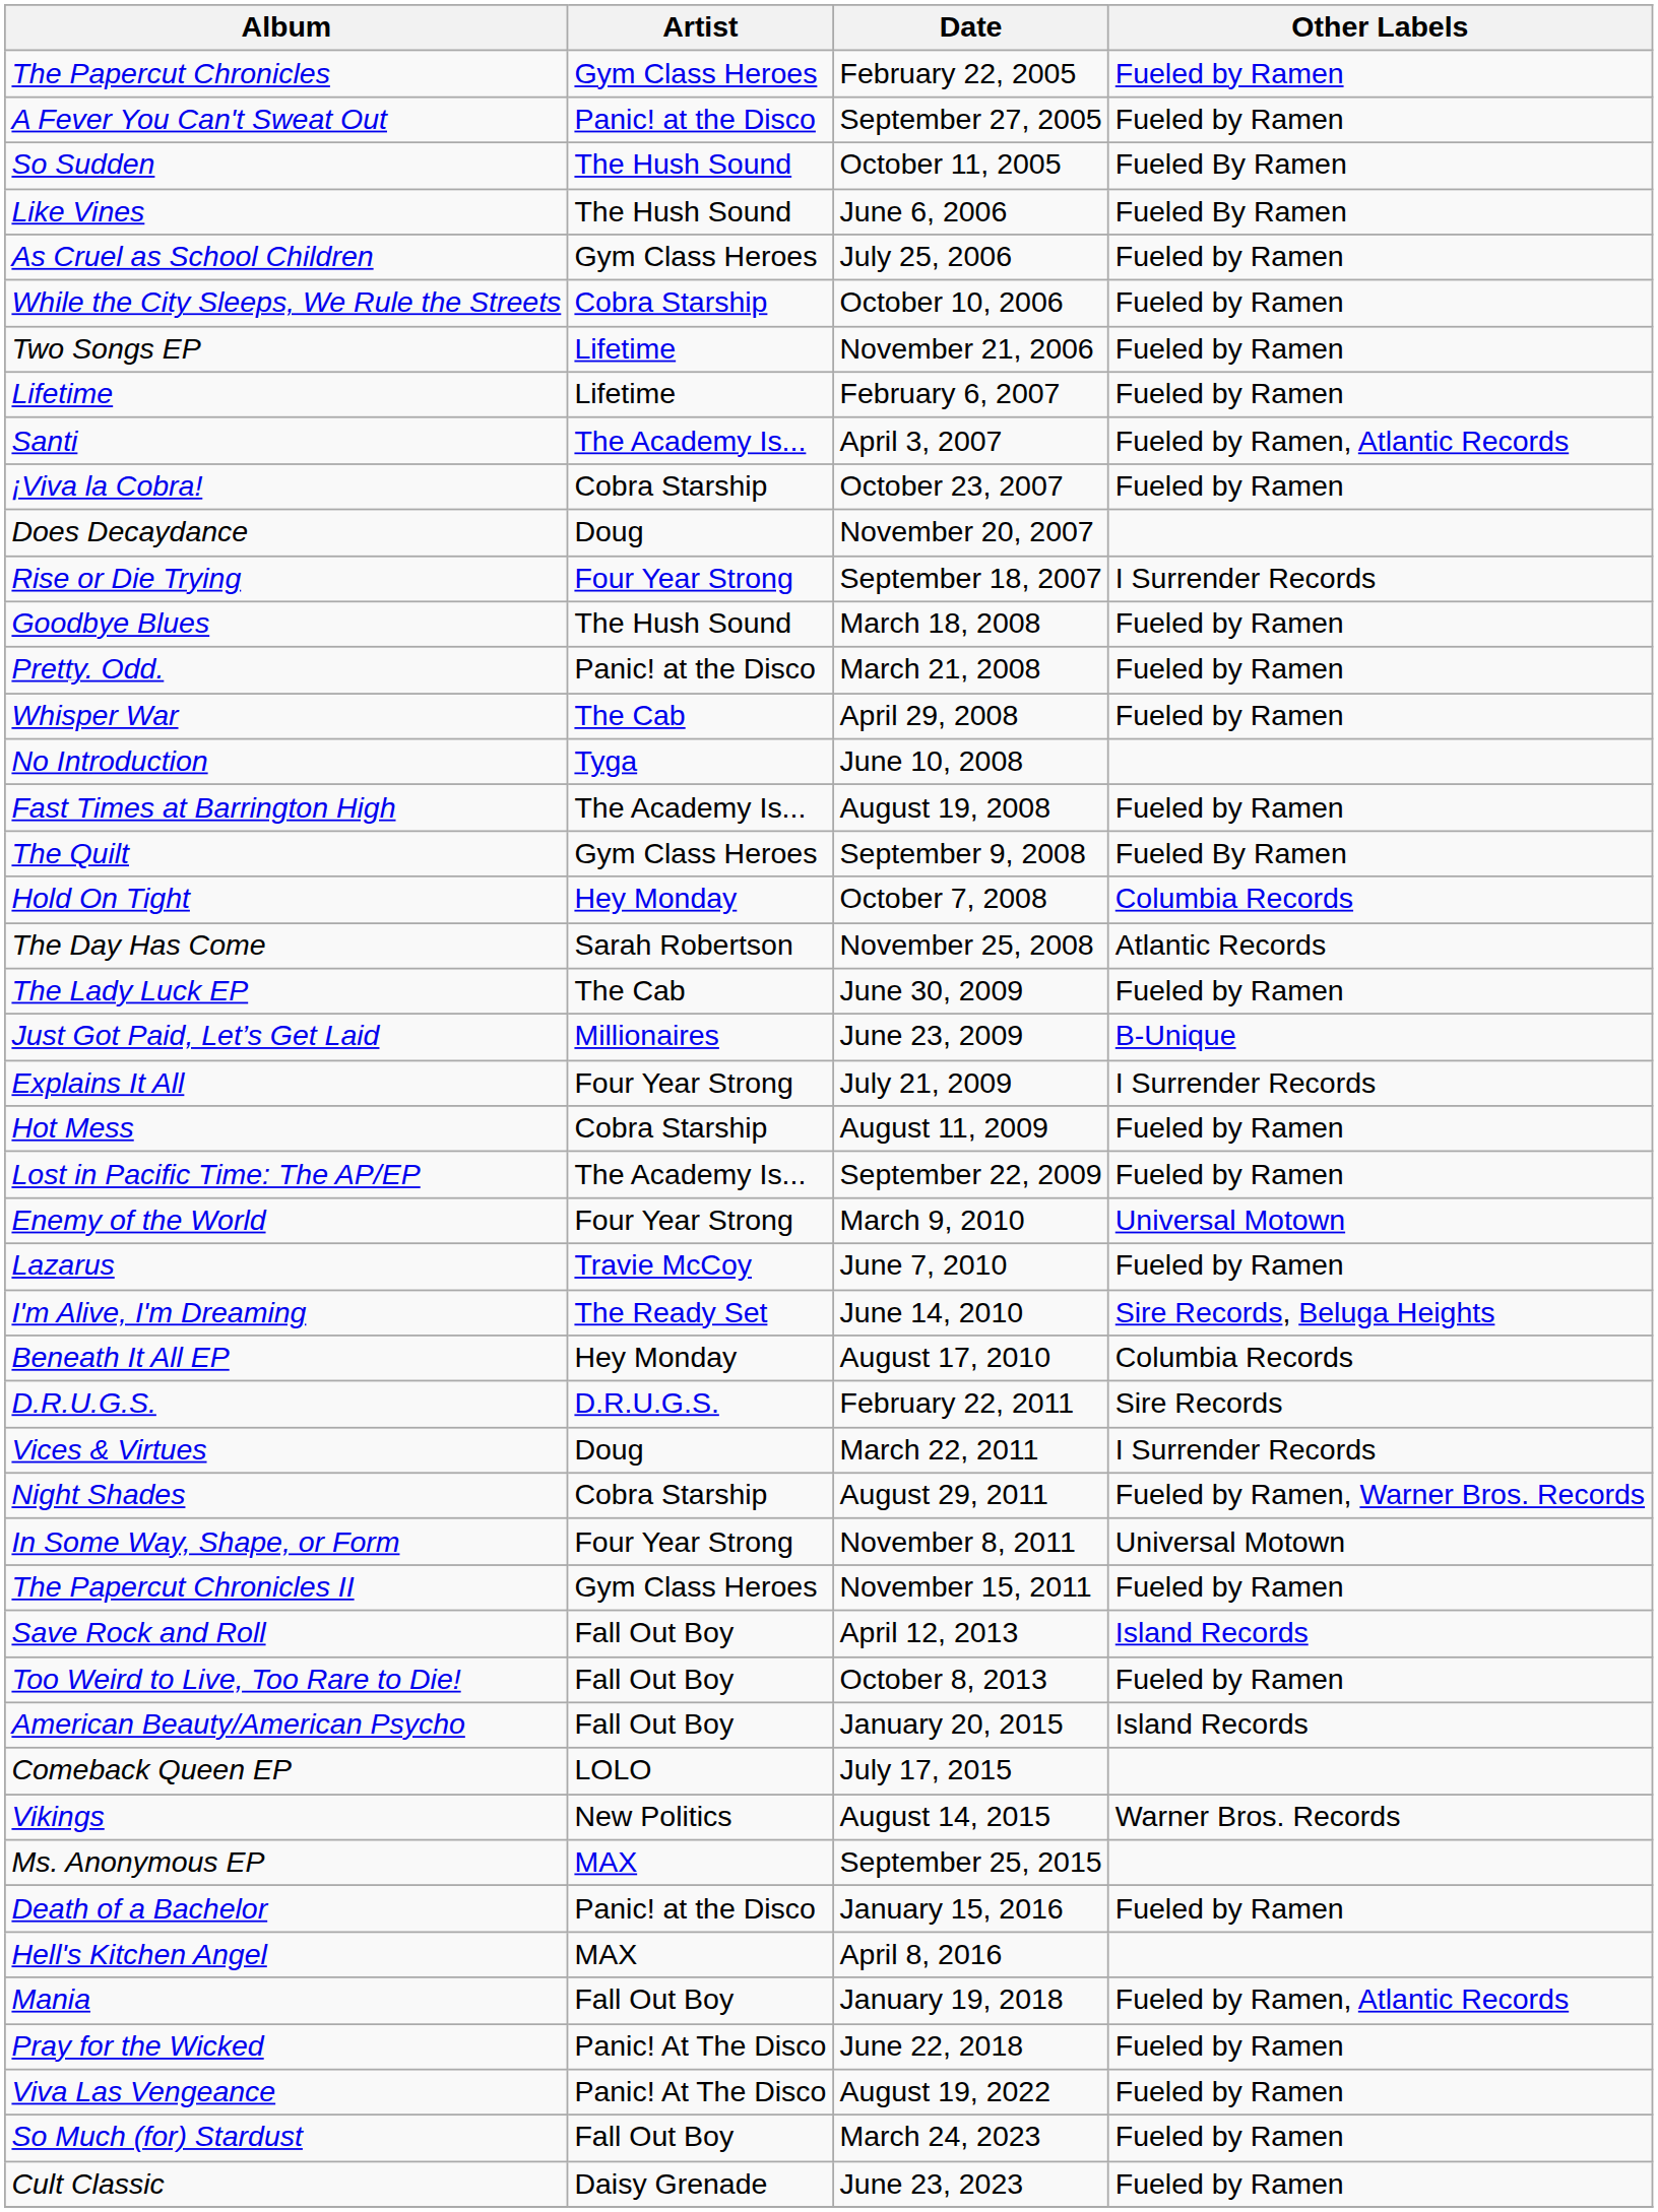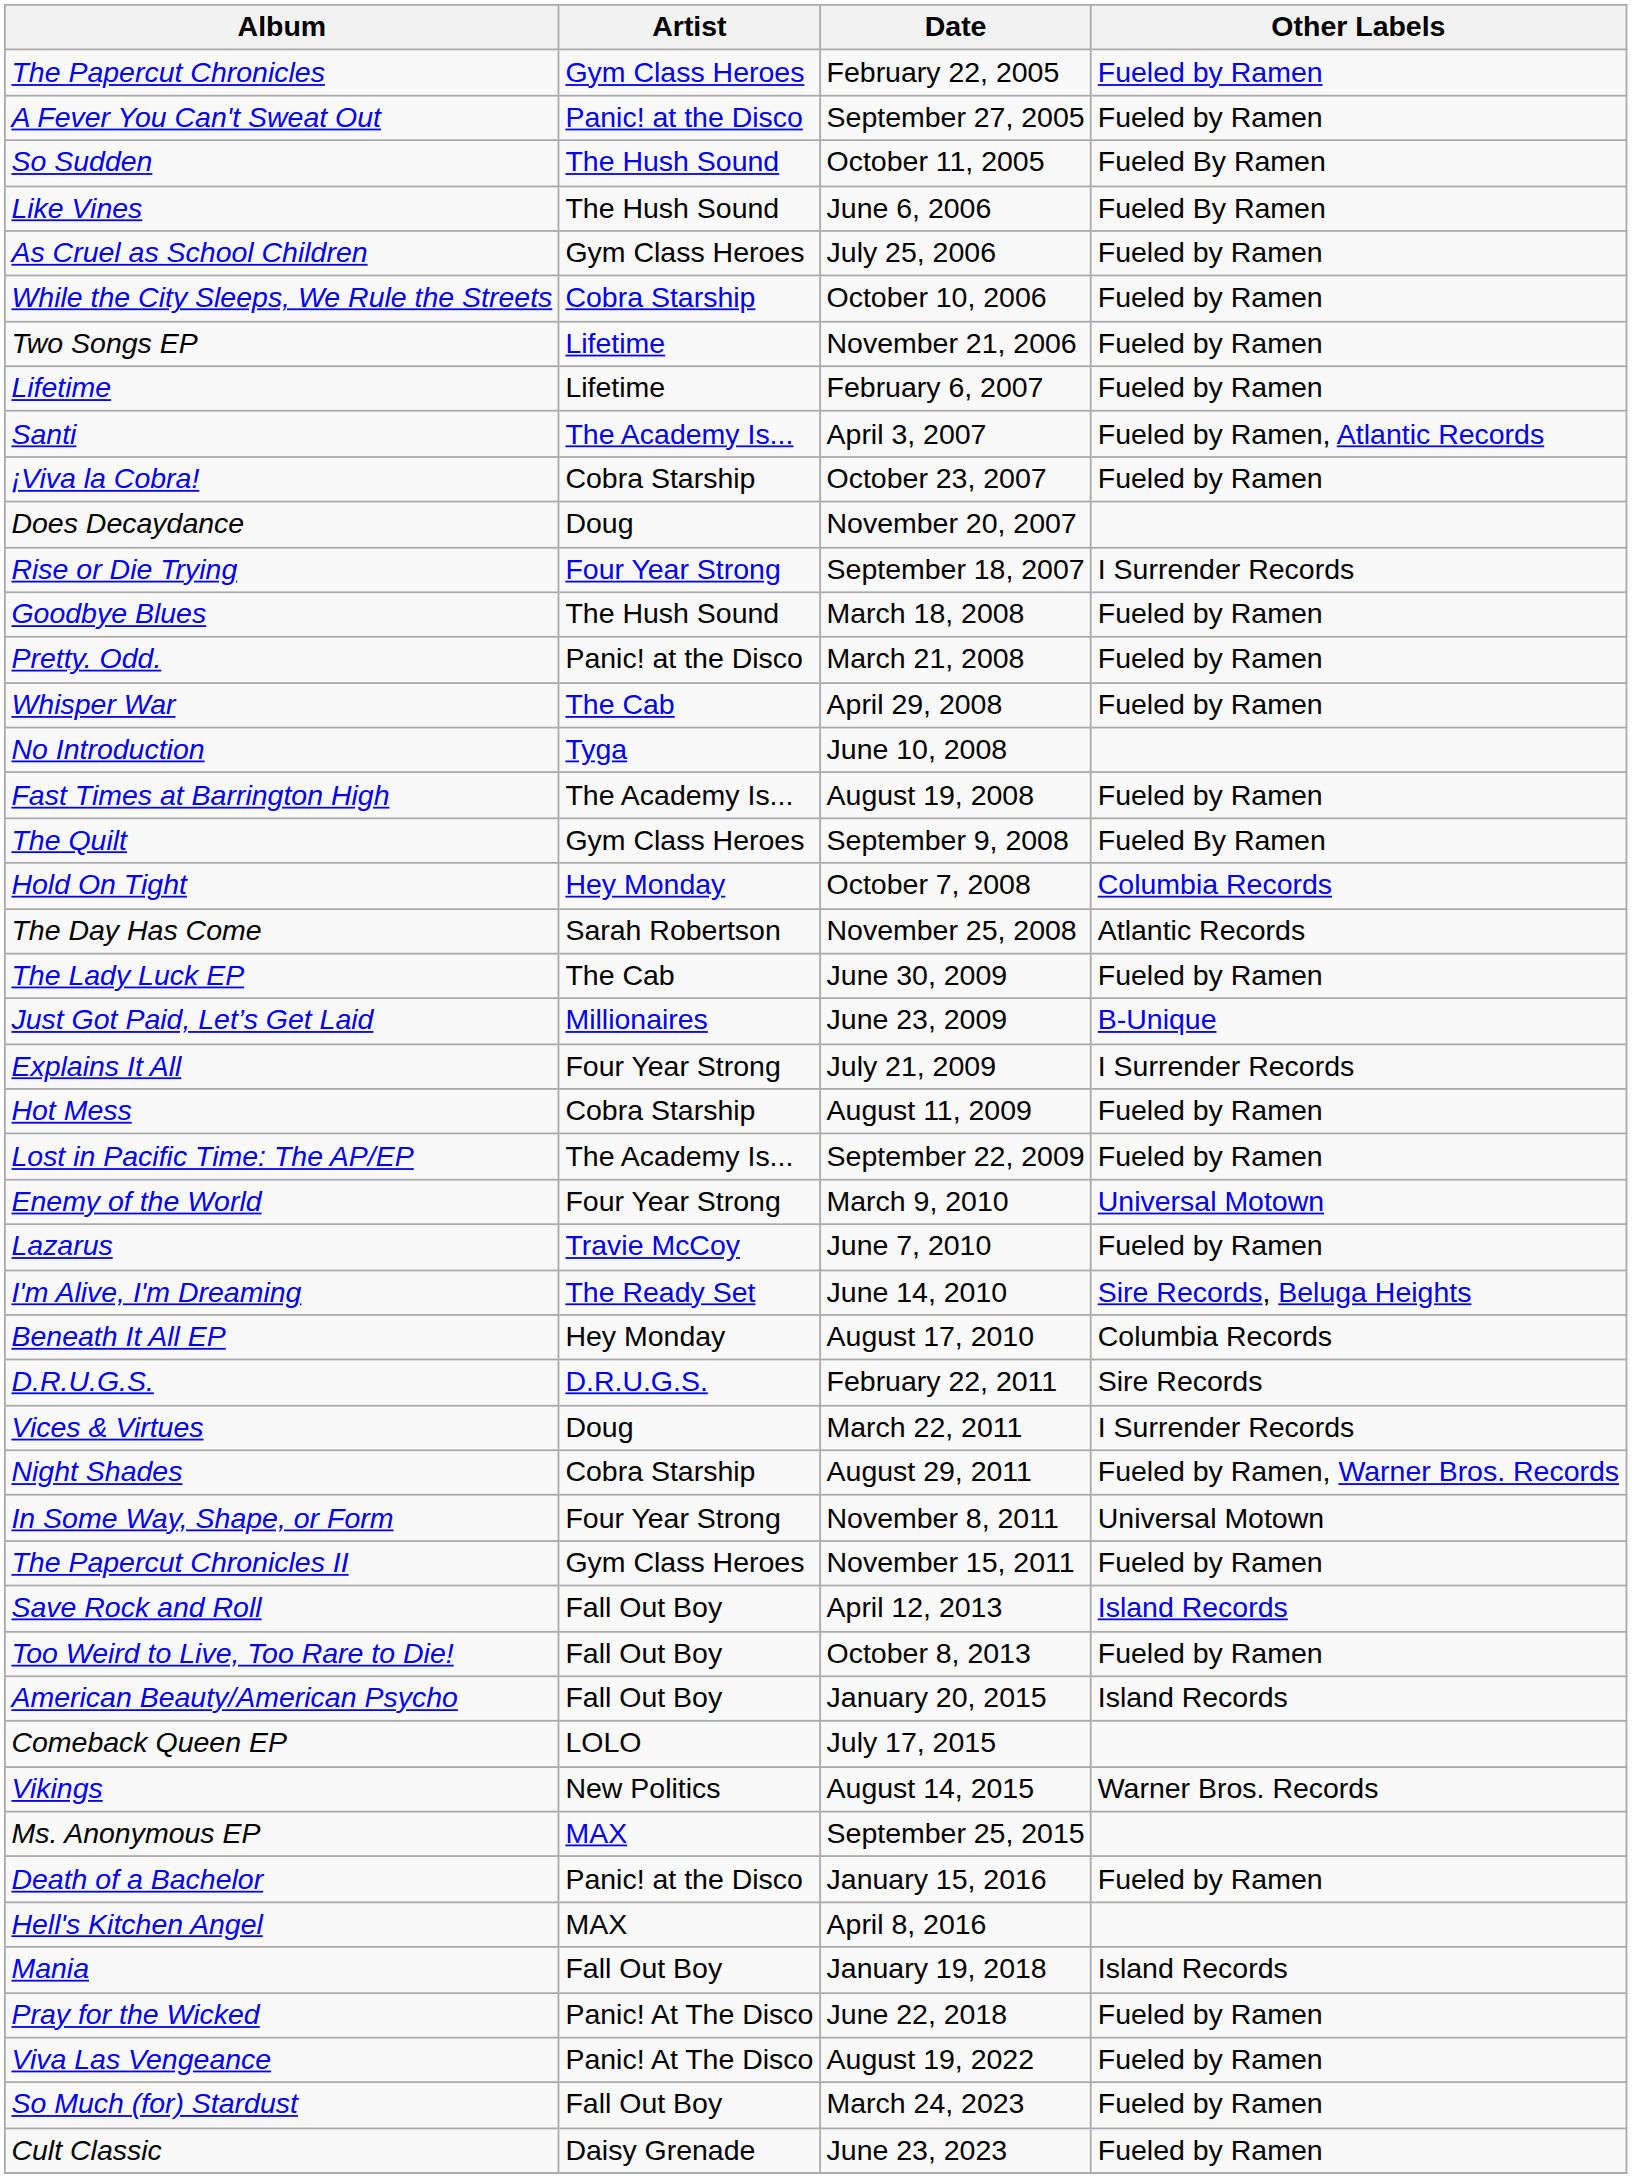 <table class="wikitable sortable">
 <tr>
 <th>Album</th>
 <th>Artist</th>
 <th>Date</th>
 <th>Other Labels</th>
 </tr>
 <tr>
 <td data-sort-value="Papercut Chronicles, The"><em><a href='#'>The Papercut Chronicles</a></em></td>
 <td><a href='#'>Gym Class Heroes</a></td>
 <td>February 22, 2005</td>
 <td><a href='#'>Fueled by Ramen</a></td>
 </tr>
 <tr>
 <td><em><a href='#'>A Fever You Can't Sweat Out</a></em></td>
 <td><a href='#'>Panic! at the Disco</a></td>
 <td>September 27, 2005</td>
 <td>Fueled by Ramen</td>
 </tr>
 <tr>
 <td><em><a href='#'>So Sudden</a></em></td>
 <td data-sort-value="Hush Sound, The"><a href='#'>The Hush Sound</a></td>
 <td>October 11, 2005</td>
 <td>Fueled By Ramen</td>
 </tr>
 <tr>
 <td><em><a href='#'>Like Vines</a></em></td>
 <td data-sort-value="Hush Sound, The">The Hush Sound</td>
 <td>June 6, 2006</td>
 <td>Fueled By Ramen</td>
 </tr>
 <tr>
 <td><em><a href='#'>As Cruel as School Children</a></em></td>
 <td>Gym Class Heroes</td>
 <td>July 25, 2006</td>
 <td>Fueled by Ramen</td>
 </tr>
 <tr>
 <td><em><a href='#'>While the City Sleeps, We Rule the Streets</a></em></td>
 <td><a href='#'>Cobra Starship</a></td>
 <td>October 10, 2006</td>
 <td>Fueled by Ramen</td>
 </tr>
 <tr>
 <td><em>Two Songs EP</em></td>
 <td><a href='#'>Lifetime</a></td>
 <td>November 21, 2006</td>
 <td>Fueled by Ramen</td>
 </tr>
 <tr>
 <td><em><a href='#'>Lifetime</a></em></td>
 <td>Lifetime</td>
 <td>February 6, 2007</td>
 <td>Fueled by Ramen</td>
 </tr>
 <tr>
 <td><em><a href='#'>Santi</a></em></td>
 <td data-sort-value="Academy Is, The"><a href='#'>The Academy Is...</a></td>
 <td>April 3, 2007</td>
 <td>Fueled by Ramen, <a href='#'>Atlantic Records</a></td>
 </tr>
 <tr>
 <td><em><a href='#'>¡Viva la Cobra!</a></em></td>
 <td>Cobra Starship</td>
 <td>October 23, 2007</td>
 <td>Fueled by Ramen</td>
 </tr>
 <tr>
 <td><em>Does Decaydance</em></td>
 <td>Doug</td>
 <td>November 20, 2007</td>
 <td></td>
 </tr>
 <tr>
 <td><em><a href='#'>Rise or Die Trying</a></em></td>
 <td><a href='#'>Four Year Strong</a></td>
 <td>September 18, 2007</td>
 <td>I Surrender Records</td>
 </tr>
 <tr>
 <td><em><a href='#'>Goodbye Blues</a></em></td>
 <td data-sort-value="Hush Sound, The">The Hush Sound</td>
 <td>March 18, 2008</td>
 <td>Fueled by Ramen</td>
 </tr>
 <tr>
 <td><em><a href='#'>Pretty. Odd.</a></em></td>
 <td>Panic! at the Disco</td>
 <td>March 21, 2008</td>
 <td>Fueled by Ramen</td>
 </tr>
 <tr>
 <td><em><a href='#'>Whisper War</a></em></td>
 <td data-sort-value="Cab, The"><a href='#'>The Cab</a></td>
 <td>April 29, 2008</td>
 <td>Fueled by Ramen</td>
 </tr>
 <tr>
 <td><em><a href='#'>No Introduction</a></em></td>
 <td><a href='#'>Tyga</a></td>
 <td>June 10, 2008</td>
 <td></td>
 </tr>
 <tr>
 <td><em><a href='#'>Fast Times at Barrington High</a></em></td>
 <td data-sort-value="Academy Is, The">The Academy Is...</td>
 <td>August 19, 2008</td>
 <td>Fueled by Ramen</td>
 </tr>
 <tr>
 <td data-sort-value="Quilt, The"><em><a href='#'>The Quilt</a></em></td>
 <td>Gym Class Heroes</td>
 <td>September 9, 2008</td>
 <td>Fueled By Ramen</td>
 </tr>
 <tr>
 <td><em><a href='#'>Hold On Tight</a></em></td>
 <td><a href='#'>Hey Monday</a></td>
 <td>October 7, 2008</td>
 <td><a href='#'>Columbia Records</a></td>
 </tr>
 <tr>
 <td><em>The Day Has Come</em></td>
 <td>Sarah Robertson</td>
 <td>November 25, 2008</td>
 <td>Atlantic Records</td>
 </tr>
 <tr>
 <td data-sort-value="Lady Luck EP, The"><em><a href='#'>The Lady Luck EP</a></em></td>
 <td data-sort-value="Cab, The">The Cab</td>
 <td>June 30, 2009</td>
 <td>Fueled by Ramen</td>
 </tr>
 <tr>
 <td><em><a href='#'>Just Got Paid, Let’s Get Laid</a></em></td>
 <td><a href='#'>Millionaires</a></td>
 <td>June 23, 2009</td>
 <td><a href='#'>B-Unique</a></td>
 </tr>
 <tr>
 <td><em><a href='#'>Explains It All</a></em></td>
 <td>Four Year Strong</td>
 <td>July 21, 2009</td>
 <td>I Surrender Records</td>
 </tr>
 <tr>
 <td><em><a href='#'>Hot Mess</a></em></td>
 <td>Cobra Starship</td>
 <td>August 11, 2009</td>
 <td>Fueled by Ramen</td>
 </tr>
 <tr>
 <td><em><a href='#'>Lost in Pacific Time: The AP/EP</a></em></td>
 <td data-sort-value="Academy Is, The">The Academy Is...</td>
 <td>September 22, 2009</td>
 <td>Fueled by Ramen</td>
 </tr>
 <tr>
 <td><em><a href='#'>Enemy of the World</a></em></td>
 <td>Four Year Strong</td>
 <td>March 9, 2010</td>
 <td><a href='#'>Universal Motown</a></td>
 </tr>
 <tr>
 <td><em><a href='#'>Lazarus</a></em></td>
 <td><a href='#'>Travie McCoy</a></td>
 <td>June 7, 2010</td>
 <td>Fueled by Ramen</td>
 </tr>
 <tr>
 <td><em><a href='#'>I'm Alive, I'm Dreaming</a></em></td>
 <td data-sort-value="Ready Set, The"><a href='#'>The Ready Set</a></td>
 <td>June 14, 2010</td>
 <td><a href='#'>Sire Records</a>, <a href='#'>Beluga Heights</a></td>
 </tr>
 <tr>
 <td><em><a href='#'>Beneath It All EP</a></em></td>
 <td>Hey Monday</td>
 <td>August 17, 2010</td>
 <td>Columbia Records</td>
 </tr>
 <tr>
 <td><em><a href='#'>D.R.U.G.S.</a></em></td>
 <td><a href='#'>D.R.U.G.S.</a></td>
 <td>February 22, 2011</td>
 <td>Sire Records</td>
 </tr>
 <tr>
 <td><em><a href='#'>Vices & Virtues</a></em></td>
 <td>Doug</td>
 <td>March 22, 2011</td>
 <td>I Surrender Records</td>
 </tr>
 <tr>
 <td><em><a href='#'>Night Shades</a></em></td>
 <td>Cobra Starship</td>
 <td>August 29, 2011</td>
 <td>Fueled by Ramen, <a href='#'>Warner Bros. Records</a></td>
 </tr>
 <tr>
 <td><em><a href='#'>In Some Way, Shape, or Form</a></em></td>
 <td>Four Year Strong</td>
 <td>November 8, 2011</td>
 <td>Universal Motown</td>
 </tr>
 <tr>
 <td data-sort-value="Papercut Chronicles II, The"><em><a href='#'>The Papercut Chronicles II</a></em></td>
 <td>Gym Class Heroes</td>
 <td>November 15, 2011</td>
 <td>Fueled by Ramen</td>
 </tr>
 <tr>
 <td><em><a href='#'>Save Rock and Roll</a></em></td>
 <td>Fall Out Boy</td>
 <td>April 12, 2013</td>
 <td><a href='#'>Island Records</a></td>
 </tr>
 <tr>
 <td><em><a href='#'>Too Weird to Live, Too Rare to Die!</a></em></td>
 <td>Fall Out Boy</td>
 <td>October 8, 2013</td>
 <td>Fueled by Ramen</td>
 </tr>
 <tr>
 <td><em><a href='#'>American Beauty/American Psycho</a></em></td>
 <td>Fall Out Boy</td>
 <td>January 20, 2015</td>
 <td>Island Records</td>
 </tr>
 <tr>
 <td><em>Comeback Queen EP</em></td>
 <td>LOLO</td>
 <td>July 17, 2015</td>
 <td></td>
 </tr>
 <tr>
 <td><em><a href='#'>Vikings</a></em></td>
 <td>New Politics</td>
 <td>August 14, 2015</td>
 <td>Warner Bros. Records</td>
 </tr>
 <tr>
 <td><em>Ms. Anonymous EP</em></td>
 <td><a href='#'>MAX</a></td>
 <td>September 25, 2015</td>
 <td></td>
 </tr>
 <tr>
 <td><em><a href='#'>Death of a Bachelor</a></em></td>
 <td>Panic! at the Disco</td>
 <td>January 15, 2016</td>
 <td>Fueled by Ramen</td>
 </tr>
 <tr>
 <td><em><a href='#'>Hell's Kitchen Angel</a></em></td>
 <td>MAX</td>
 <td>April 8, 2016</td>
 <td></td>
 </tr>
 <tr>
 <td><em><a href='#'>Mania</a></em></td>
 <td>Fall Out Boy</td>
 <td>January 19, 2018</td>
-<td>Fueled by Ramen, <a href='#'>Atlantic Records</a></td>
+<td>Island Records</td>
 </tr>
 <tr>
 <td><em><a href='#'>Pray for the Wicked</a></em></td>
 <td>Panic! At The Disco</td>
 <td>June 22, 2018</td>
 <td>Fueled by Ramen</td>
 </tr>
 <tr>
 <td><em><a href='#'>Viva Las Vengeance</a></em></td>
 <td>Panic! At The Disco</td>
 <td>August 19, 2022</td>
 <td>Fueled by Ramen</td>
 </tr>
 <tr>
 <td><em><a href='#'>So Much (for) Stardust</a></em></td>
 <td>Fall Out Boy</td>
 <td>March 24, 2023</td>
 <td>Fueled by Ramen</td>
 </tr>
 <tr>
 <td><em>Cult Classic</em></td>
 <td>Daisy Grenade</td>
 <td>June 23, 2023</td>
 <td>Fueled by Ramen</td>
 </tr>
 <tr>
 </tr>
 </table>
